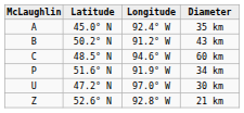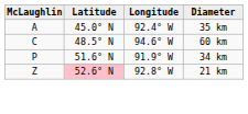 <table class="wikitable">
 <tr>
 <th width="25%" style="background:#eeeeee;">McLaughlin</th>
 <th width="25%" style="background:#eeeeee;">Latitude</th>
 <th width="25%" style="background:#eeeeee;">Longitude</th>
 <th width="25%" style="background:#eeeeee;">Diameter</th>
 </tr>
 <tr>
 <td align="center">A</td>
 <td align="center">45.0° N</td>
 <td align="center">92.4° W</td>
 <td align="center">35 km</td>
 </tr>
 <tr>
-<td align="center">B</td>
-<td align="center">50.2° N</td>
-<td align="center">91.2° W</td>
-<td align="center">43 km</td>
-</tr>
-<tr>
 <td align="center">C</td>
 <td align="center">48.5° N</td>
 <td align="center">94.6° W</td>
 <td align="center">60 km</td>
 </tr>
 <tr>
 <td align="center">P</td>
 <td align="center">51.6° N</td>
 <td align="center">91.9° W</td>
 <td align="center">34 km</td>
 </tr>
 <tr>
-<td align="center">U</td>
-<td align="center">47.2° N</td>
-<td align="center">97.0° W</td>
-<td align="center">30 km</td>
-</tr>
-<tr>
 <td align="center">Z</td>
-<td align="center">52.6° N</td>
+<td align="center" style="background: pink;">52.6° N</td>
 <td align="center">92.8° W</td>
 <td align="center">21 km</td>
 </tr>
 </table>
